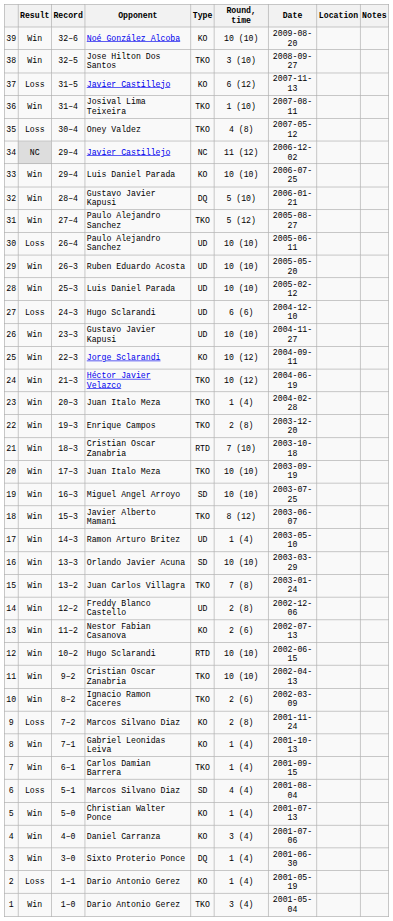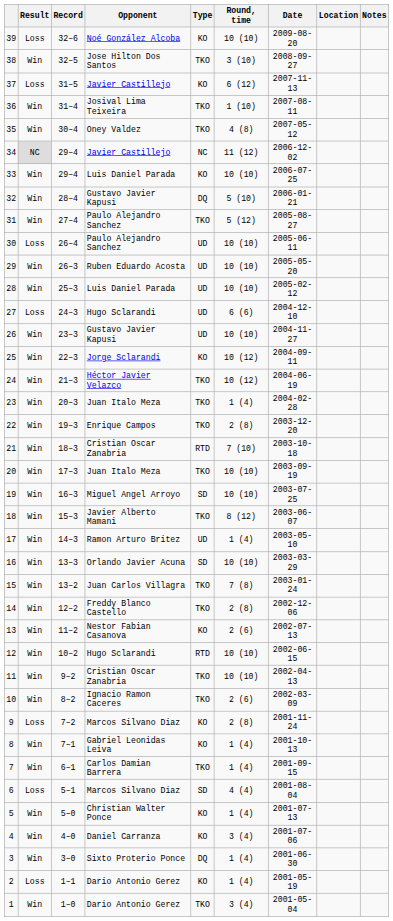 <table class=wikitable style=text-align:center>
 <tr>
 <th></th>
 <th>Result</th>
 <th>Record</th>
 <th>Opponent</th>
 <th>Type</th>
 <th>Round, time</th>
 <th>Date</th>
 <th>Location</th>
 <th>Notes</th>
 </tr>
 <tr>
 <td>39</td>
-<td>Win</td>
+<td>Loss</td>
 <td>32–6 </td>
 <td align=left><a href='#'>Noé González Alcoba</a></td>
 <td>KO</td>
 <td>10 (10)</td>
 <td>2009-08-20</td>
 <td align=left></td>
 <td align=left></td>
 </tr>
 <tr>
 <td>38</td>
 <td>Win</td>
 <td>32–5 </td>
 <td align=left>Jose Hilton Dos Santos</td>
 <td>TKO</td>
 <td>3 (10)</td>
 <td>2008-09-27</td>
 <td align=left></td>
 <td align=left></td>
 </tr>
 <tr>
 <td>37</td>
 <td>Loss</td>
 <td>31–5 </td>
 <td align=left><a href='#'>Javier Castillejo</a></td>
 <td>KO</td>
 <td>6 (12)</td>
 <td>2007-11-13</td>
 <td align=left></td>
 <td align=left></td>
 </tr>
 <tr>
 <td>36</td>
 <td>Win</td>
 <td>31–4 </td>
 <td align=left>Josival Lima Teixeira</td>
 <td>TKO</td>
 <td>1 (10)</td>
 <td>2007-08-11</td>
 <td align=left></td>
 <td align=left></td>
 </tr>
 <tr>
 <td>35</td>
-<td>Loss</td>
+<td>Win</td>
 <td>30–4 </td>
 <td align=left>Oney Valdez</td>
 <td>TKO</td>
 <td>4 (8)</td>
 <td>2007-05-12</td>
 <td align=left></td>
 <td align=left></td>
 </tr>
 <tr>
 <td>34</td>
 <td style=background:#DDD>NC</td>
 <td>29–4 </td>
 <td align=left><a href='#'>Javier Castillejo</a></td>
 <td>NC</td>
 <td>11 (12)</td>
 <td>2006-12-02</td>
 <td align=left></td>
 <td align=left></td>
 </tr>
 <tr>
 <td>33</td>
 <td>Win</td>
 <td>29–4</td>
 <td align=left>Luis Daniel Parada</td>
 <td>KO</td>
 <td>10 (10)</td>
 <td>2006-07-25</td>
 <td align=left></td>
 <td align=left></td>
 </tr>
 <tr>
 <td>32</td>
 <td>Win</td>
 <td>28–4</td>
 <td align=left>Gustavo Javier Kapusi</td>
 <td>DQ</td>
 <td>5 (10)</td>
 <td>2006-01-21</td>
 <td align=left></td>
 <td align=left></td>
 </tr>
 <tr>
 <td>31</td>
 <td>Win</td>
 <td>27–4</td>
 <td align=left>Paulo Alejandro Sanchez</td>
 <td>TKO</td>
 <td>5 (12)</td>
 <td>2005-08-27</td>
 <td align=left></td>
 <td align=left></td>
 </tr>
 <tr>
 <td>30</td>
 <td>Loss</td>
 <td>26–4</td>
 <td align=left>Paulo Alejandro Sanchez</td>
 <td>UD</td>
 <td>10 (10)</td>
 <td>2005-06-11</td>
 <td align=left></td>
 <td align=left></td>
 </tr>
 <tr>
 <td>29</td>
 <td>Win</td>
 <td>26–3</td>
 <td align=left>Ruben Eduardo Acosta</td>
 <td>UD</td>
 <td>10 (10)</td>
 <td>2005-05-20</td>
 <td align=left></td>
 <td align=left></td>
 </tr>
 <tr>
 <td>28</td>
 <td>Win</td>
 <td>25–3</td>
 <td align=left>Luis Daniel Parada</td>
 <td>UD</td>
 <td>10 (10)</td>
 <td>2005-02-12</td>
 <td align=left></td>
 <td align=left></td>
 </tr>
 <tr>
 <td>27</td>
 <td>Loss</td>
 <td>24–3</td>
 <td align=left>Hugo Sclarandi</td>
 <td>UD</td>
 <td>6 (6)</td>
 <td>2004-12-10</td>
 <td align=left></td>
 <td align=left></td>
 </tr>
 <tr>
 <td>26</td>
 <td>Win</td>
 <td>23–3</td>
 <td align=left>Gustavo Javier Kapusi</td>
 <td>UD</td>
 <td>10 (10)</td>
 <td>2004-11-27</td>
 <td align=left></td>
 <td align=left></td>
 </tr>
 <tr>
 <td>25</td>
 <td>Win</td>
 <td>22–3</td>
 <td align=left><a href='#'>Jorge Sclarandi</a></td>
 <td>KO</td>
 <td>10 (12)</td>
 <td>2004-09-11</td>
 <td align=left></td>
 <td align=left></td>
 </tr>
 <tr>
 <td>24</td>
 <td>Win</td>
 <td>21–3</td>
 <td align=left><a href='#'>Héctor Javier Velazco</a></td>
 <td>TKO</td>
 <td>10 (12)</td>
 <td>2004-06-19</td>
 <td align=left></td>
 <td align=left></td>
 </tr>
 <tr>
 <td>23</td>
 <td>Win</td>
 <td>20–3</td>
 <td align=left>Juan Italo Meza</td>
 <td>TKO</td>
 <td>1 (4)</td>
 <td>2004-02-28</td>
 <td align=left></td>
 <td align=left></td>
 </tr>
 <tr>
 <td>22</td>
 <td>Win</td>
 <td>19–3</td>
 <td align=left>Enrique Campos</td>
 <td>TKO</td>
 <td>2 (8)</td>
 <td>2003-12-20</td>
 <td align=left></td>
 <td align=left></td>
 </tr>
 <tr>
 <td>21</td>
 <td>Win</td>
 <td>18–3</td>
 <td align=left>Cristian Oscar Zanabria</td>
 <td>RTD</td>
 <td>7 (10)</td>
 <td>2003-10-18</td>
 <td align=left></td>
 <td align=left></td>
 </tr>
 <tr>
 <td>20</td>
 <td>Win</td>
 <td>17–3</td>
 <td align=left>Juan Italo Meza</td>
 <td>TKO</td>
 <td>10 (10)</td>
 <td>2003-09-19</td>
 <td align=left></td>
 <td align=left></td>
 </tr>
 <tr>
 <td>19</td>
 <td>Win</td>
 <td>16–3</td>
 <td align=left>Miguel Angel Arroyo</td>
 <td>SD</td>
 <td>10 (10)</td>
 <td>2003-07-25</td>
 <td align=left></td>
 <td align=left></td>
 </tr>
 <tr>
 <td>18</td>
 <td>Win</td>
 <td>15–3</td>
 <td align=left>Javier Alberto Mamani</td>
 <td>TKO</td>
 <td>8 (12)</td>
 <td>2003-06-07</td>
 <td align=left></td>
 <td align=left></td>
 </tr>
 <tr>
 <td>17</td>
 <td>Win</td>
 <td>14–3</td>
 <td align=left>Ramon Arturo Britez</td>
 <td>UD</td>
 <td>1 (4)</td>
 <td>2003-05-10</td>
 <td align=left></td>
 <td align=left></td>
 </tr>
 <tr>
 <td>16</td>
 <td>Win</td>
 <td>13–3</td>
 <td align=left>Orlando Javier Acuna</td>
 <td>SD</td>
 <td>10 (10)</td>
 <td>2003-03-29</td>
 <td align=left></td>
 <td align=left></td>
 </tr>
 <tr>
 <td>15</td>
 <td>Win</td>
 <td>13–2</td>
 <td align=left>Juan Carlos Villagra</td>
 <td>TKO</td>
 <td>7 (8)</td>
 <td>2003-01-24</td>
 <td align=left></td>
 <td align=left></td>
 </tr>
 <tr>
 <td>14</td>
 <td>Win</td>
 <td>12–2</td>
 <td align=left>Freddy Blanco Castello</td>
-<td>UD</td>
+<td>TKO</td>
 <td>2 (8)</td>
 <td>2002-12-06</td>
 <td align=left></td>
 <td align=left></td>
 </tr>
 <tr>
 <td>13</td>
 <td>Win</td>
 <td>11–2</td>
 <td align=left>Nestor Fabian Casanova</td>
 <td>KO</td>
 <td>2 (6)</td>
 <td>2002-07-13</td>
 <td align=left></td>
 <td align=left></td>
 </tr>
 <tr>
 <td>12</td>
 <td>Win</td>
 <td>10–2</td>
 <td align=left>Hugo Sclarandi</td>
 <td>RTD</td>
 <td>10 (10)</td>
 <td>2002-06-15</td>
 <td align=left></td>
 <td align=left></td>
 </tr>
 <tr>
 <td>11</td>
 <td>Win</td>
 <td>9–2</td>
 <td align=left>Cristian Oscar Zanabria</td>
 <td>TKO</td>
 <td>10 (10)</td>
 <td>2002-04-13</td>
 <td align=left></td>
 <td align=left></td>
 </tr>
 <tr>
 <td>10</td>
 <td>Win</td>
 <td>8–2</td>
 <td align=left>Ignacio Ramon Caceres</td>
 <td>TKO</td>
 <td>2 (6)</td>
 <td>2002-03-09</td>
 <td align=left></td>
 <td align=left></td>
 </tr>
 <tr>
 <td>9</td>
 <td>Loss</td>
 <td>7–2</td>
 <td align=left>Marcos Silvano Diaz</td>
 <td>KO</td>
 <td>2 (8)</td>
 <td>2001-11-24</td>
 <td align=left></td>
 <td align=left></td>
 </tr>
 <tr>
 <td>8</td>
 <td>Win</td>
 <td>7–1</td>
 <td align=left>Gabriel Leonidas Leiva</td>
 <td>KO</td>
 <td>1 (4)</td>
 <td>2001-10-13</td>
 <td align=left></td>
 <td align=left></td>
 </tr>
 <tr>
 <td>7</td>
 <td>Win</td>
 <td>6–1</td>
 <td align=left>Carlos Damian Barrera</td>
 <td>TKO</td>
 <td>1 (4)</td>
 <td>2001-09-15</td>
 <td align=left></td>
 <td align=left></td>
 </tr>
 <tr>
 <td>6</td>
 <td>Loss</td>
 <td>5–1</td>
 <td align=left>Marcos Silvano Diaz</td>
 <td>SD</td>
 <td>4 (4)</td>
 <td>2001-08-04</td>
 <td align=left></td>
 <td align=left></td>
 </tr>
 <tr>
 <td>5</td>
 <td>Win</td>
 <td>5–0</td>
 <td align=left>Christian Walter Ponce</td>
 <td>KO</td>
 <td>1 (4)</td>
 <td>2001-07-13</td>
 <td align=left></td>
 <td align=left></td>
 </tr>
 <tr>
 <td>4</td>
 <td>Win</td>
 <td>4–0</td>
 <td align=left>Daniel Carranza</td>
 <td>KO</td>
 <td>3 (4)</td>
 <td>2001-07-06</td>
 <td align=left></td>
 <td align=left></td>
 </tr>
 <tr>
 <td>3</td>
 <td>Win</td>
 <td>3–0</td>
 <td align=left>Sixto Proterio Ponce</td>
 <td>DQ</td>
 <td>1 (4)</td>
 <td>2001-06-30</td>
 <td align=left></td>
 <td align=left></td>
 </tr>
 <tr>
 <td>2</td>
 <td>Loss</td>
 <td>1–1</td>
 <td align=left>Dario Antonio Gerez</td>
 <td>KO</td>
 <td>1 (4)</td>
 <td>2001-05-19</td>
 <td align=left></td>
 <td align=left></td>
 </tr>
 <tr>
 <td>1</td>
 <td>Win</td>
 <td>1–0</td>
 <td align=left>Dario Antonio Gerez</td>
 <td>TKO</td>
 <td>3 (4)</td>
 <td>2001-05-04</td>
 <td align=left></td>
 <td align=left></td>
 </tr>
 </table>
